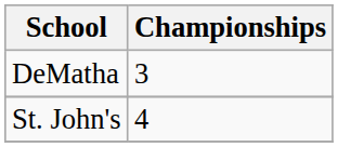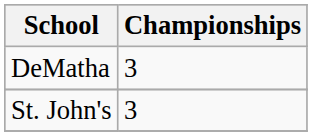 <table class="wikitable">
 <tr>
 <th>School</th>
 <th>Championships</th>
 </tr>
 <tr>
 <td>DeMatha</td>
 <td>3</td>
 </tr>
 <tr>
 </tr>
 <tr>
 <td>St. John's</td>
-<td>4</td>
+<td>3</td>
 </tr>
 <tr>
 </tr>
 </table>
